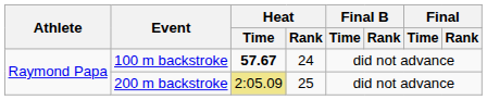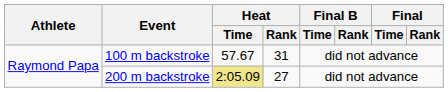 <table class=wikitable style="font-size:90%">
 <tr>
 <th rowspan="2">Athlete</th>
 <th rowspan="2">Event</th>
 <th colspan="2">Heat</th>
 <th colspan="2">Final B</th>
 <th colspan="2">Final</th>
 </tr>
 <tr style="font-size:95%">
 <th>Time</th>
 <th>Rank</th>
 <th>Time</th>
 <th>Rank</th>
 <th>Time</th>
 <th>Rank</th>
 </tr>
 <tr align=center>
 <td align=left rowspan=2><a href='#'>Raymond Papa</a></td>
 <td align=left><a href='#'>100 m backstroke</a></td>
-<td><strong>57.67</strong></td>
-<td>24</td>
+<td>57.67</td>
+<td>31</td>
 <td colspan=6>did not advance</td>
 </tr>
 <tr align=center>
 <td align=left><a href='#'>200 m backstroke</a></td>
 <td style="background: khaki;">2:05.09</td>
-<td>25</td>
+<td>27</td>
 <td colspan=6>did not advance</td>
 </tr>
 </table>
